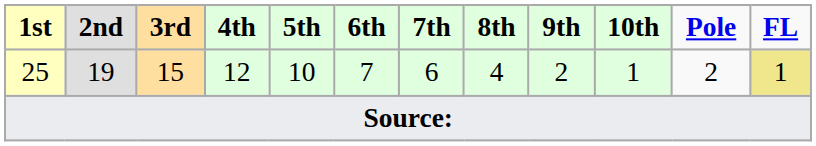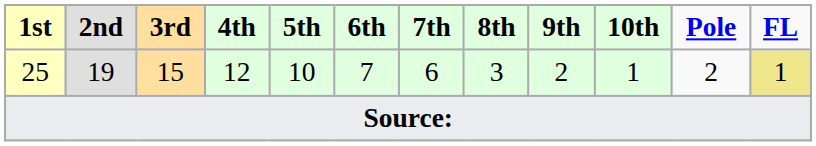 <table class="wikitable" style="font-size: 85%; text-align:center">
 <tr>
 <td style="background:#FFFFBF"> <strong>1st</strong> </td>
 <td style="background:#DFDFDF"> <strong>2nd</strong> </td>
 <td style="background:#FFDF9F"> <strong>3rd</strong> </td>
 <td style="background:#DFFFDF"> <strong>4th</strong> </td>
 <td style="background:#DFFFDF"> <strong>5th</strong> </td>
 <td style="background:#DFFFDF"> <strong>6th</strong> </td>
 <td style="background:#DFFFDF"> <strong>7th</strong> </td>
 <td style="background:#DFFFDF"> <strong>8th</strong> </td>
 <td style="background:#DFFFDF"> <strong>9th</strong> </td>
 <td style="background:#DFFFDF"> <strong>10th</strong> </td>
 <td> <strong><a href='#'>Pole</a></strong> </td>
 <td> <strong><a href='#'>FL</a></strong> </td>
 </tr>
 <tr>
 <td style="background:#FFFFBF">25</td>
 <td style="background:#DFDFDF">19</td>
 <td style="background:#FFDF9F">15</td>
 <td style="background:#DFFFDF">12</td>
 <td style="background:#DFFFDF">10</td>
 <td style="background:#DFFFDF">7</td>
 <td style="background:#DFFFDF">6</td>
-<td style="background:#DFFFDF">4</td>
+<td style="background:#DFFFDF">3</td>
 <td style="background:#DFFFDF">2</td>
 <td style="background:#DFFFDF">1</td>
 <td>2</td>
 <td style="background: khaki;">1</td>
 </tr>
 <tr class="sortbottom">
 <td colspan="100" style="background-color:#EAECF0;text-align:center"><strong>Source:</strong></td>
 </tr>
 </table>
